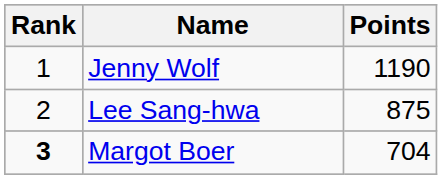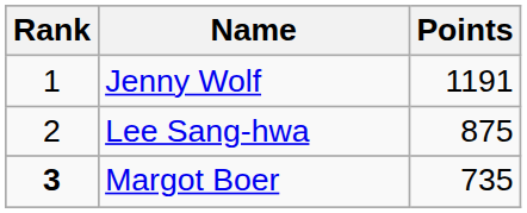 <table class="wikitable" border="1">
 <tr>
 <th width=30>Rank</th>
 <th width=150>Name</th>
 <th width=25>Points</th>
 </tr>
 <tr>
 <td align=center>1</td>
 <td> <a href='#'>Jenny Wolf</a></td>
-<td align=right>1190</td>
+<td align=right>1191</td>
 </tr>
 <tr>
 <td align=center>2</td>
 <td> <a href='#'>Lee Sang-hwa</a></td>
 <td align=right>875</td>
 </tr>
 <tr>
 <td align=center><strong>3</strong></td>
 <td> <a href='#'>Margot Boer</a></td>
-<td align=right>704</td>
+<td align=right>735</td>
 </tr>
 </table>
